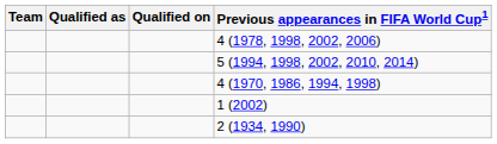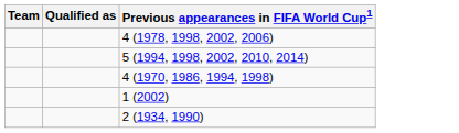 <table class="wikitable sortable">
 <tr>
 <th>Team</th>
 <th>Qualified as</th>
-<th>Qualified on</th>
 <th data-sort-type="number">Previous <a href='#'>appearances</a> in <a href='#'>FIFA World Cup</a><sup><a href='#'>1</a></sup></th>
 </tr>
 <tr>
-<td></td>
 <td></td>
 <td></td>
 <td>4 (<a href='#'>1978</a>, <a href='#'>1998</a>, <a href='#'>2002</a>, <a href='#'>2006</a>)</td>
 </tr>
 <tr>
 <td></td>
 <td></td>
-<td></td>
 <td>5 (<a href='#'>1994</a>, <a href='#'>1998</a>, <a href='#'>2002</a>, <a href='#'>2010</a>, <a href='#'>2014</a>)</td>
 </tr>
 <tr>
-<td></td>
 <td></td>
 <td></td>
 <td>4 (<a href='#'>1970</a>, <a href='#'>1986</a>, <a href='#'>1994</a>, <a href='#'>1998</a>)</td>
 </tr>
 <tr>
 <td></td>
 <td></td>
-<td></td>
 <td>1 (<a href='#'>2002</a>)</td>
 </tr>
 <tr>
 <td></td>
 <td></td>
-<td></td>
 <td>2 (<a href='#'>1934</a>, <a href='#'>1990</a>)</td>
 </tr>
 </table>
